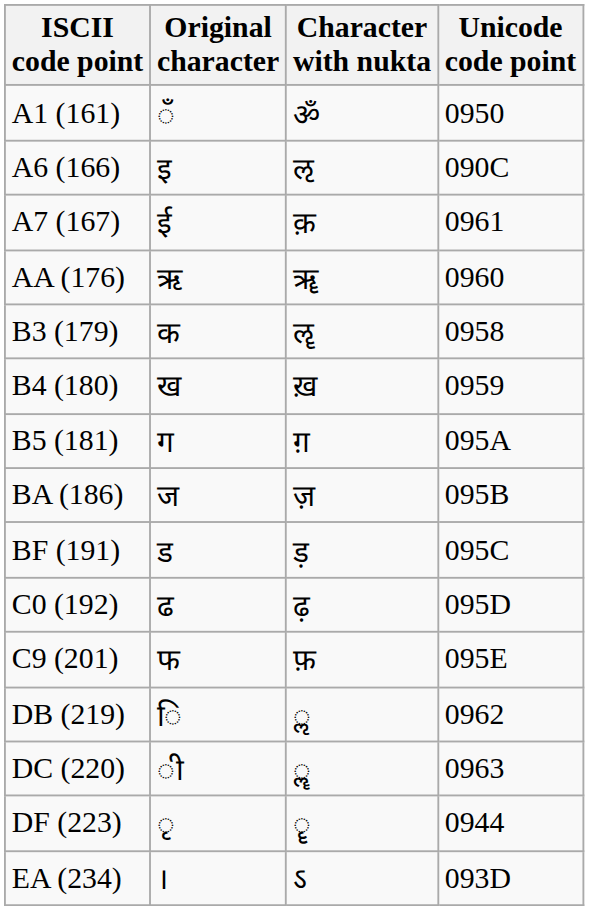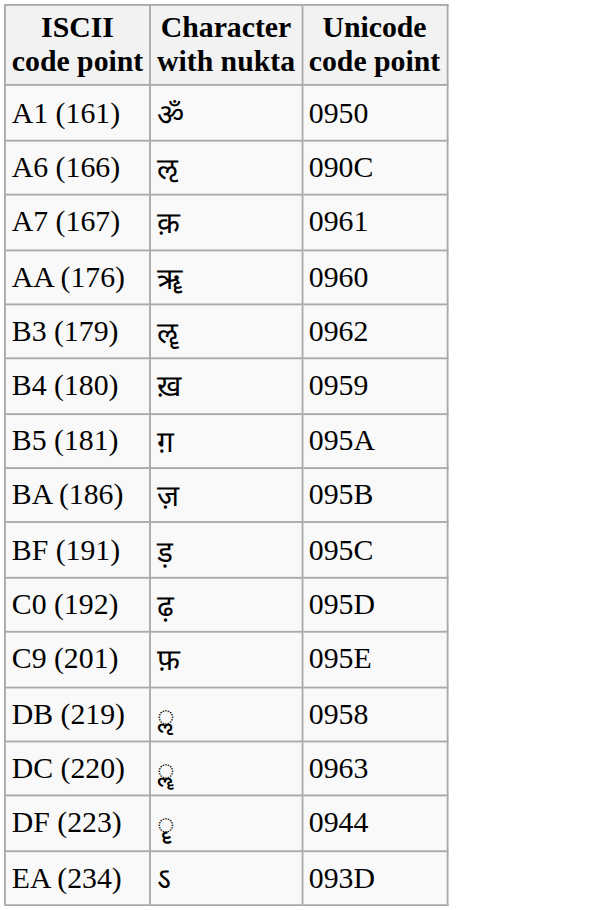 <table class="wikitable collapsible">
 <tr>
 <th>ISCII<br>code point</th>
-<th>Original<br>character</th>
 <th>Character<br>with nukta</th>
 <th>Unicode<br>code point</th>
 </tr>
 <tr>
 <td>A1 (161)</td>
-<td>ँ</td>
 <td>ॐ</td>
 <td>0950</td>
 </tr>
 <tr>
 <td>A6 (166)</td>
-<td>इ</td>
 <td>ऌ</td>
 <td>090C</td>
 </tr>
 <tr>
 <td>A7 (167)</td>
-<td>ई</td>
 <td>क़</td>
 <td>0961</td>
 </tr>
 <tr>
 <td>AA (176)</td>
-<td>ऋ</td>
 <td>ॠ</td>
 <td>0960</td>
 </tr>
 <tr>
 <td>B3 (179)</td>
-<td>क</td>
 <td>ॡ</td>
-<td>0958</td>
+<td>0962</td>
 </tr>
 <tr>
 <td>B4 (180)</td>
-<td>ख</td>
 <td>ख़</td>
 <td>0959</td>
 </tr>
 <tr>
 <td>B5 (181)</td>
-<td>ग</td>
 <td>ग़</td>
 <td>095A</td>
 </tr>
 <tr>
 <td>BA (186)</td>
-<td>ज</td>
 <td>ज़</td>
 <td>095B</td>
 </tr>
 <tr>
 <td>BF (191)</td>
-<td>ड</td>
 <td>ड़</td>
 <td>095C</td>
 </tr>
 <tr>
 <td>C0 (192)</td>
-<td>ढ</td>
 <td>ढ़</td>
 <td>095D</td>
 </tr>
 <tr>
 <td>C9 (201)</td>
-<td>फ</td>
 <td>फ़</td>
 <td>095E</td>
 </tr>
 <tr>
 <td>DB (219)</td>
-<td>ि</td>
 <td>ॢ</td>
-<td>0962</td>
+<td>0958</td>
 </tr>
 <tr>
 <td>DC (220)</td>
-<td>ी</td>
 <td>ॣ</td>
 <td>0963</td>
 </tr>
 <tr>
 <td>DF (223)</td>
-<td>ृ</td>
 <td>ॄ</td>
 <td>0944</td>
 </tr>
 <tr>
 <td>EA (234)</td>
-<td>।</td>
 <td>ऽ</td>
 <td>093D</td>
 </tr>
 </table>
